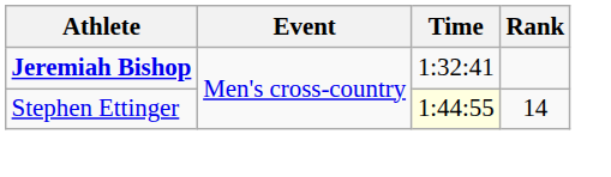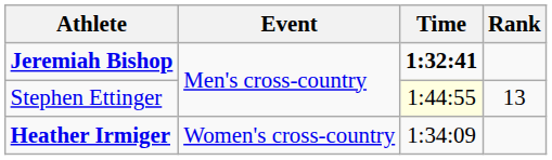 <table class=wikitable style="font-size:90%">
 <tr>
 <th>Athlete</th>
 <th>Event</th>
 <th>Time</th>
 <th>Rank</th>
 </tr>
 <tr align=center>
 <td align=left><strong><a href='#'>Jeremiah Bishop</a></strong></td>
 <td align=left rowspan=2><a href='#'>Men's cross-country</a></td>
-<td>1:32:41</td>
+<td><strong>1:32:41</strong></td>
 <td></td>
 </tr>
 <tr align=center>
 <td align=left><a href='#'>Stephen Ettinger</a></td>
 <td style="background: lightyellow;">1:44:55</td>
-<td>14</td>
+<td>13</td>
+</tr>
+<tr align=center>
+<td align=left><strong><a href='#'>Heather Irmiger</a></strong></td>
+<td align=left><a href='#'>Women's cross-country</a></td>
+<td>1:34:09</td>
+<td></td>
 </tr>
 </table>
